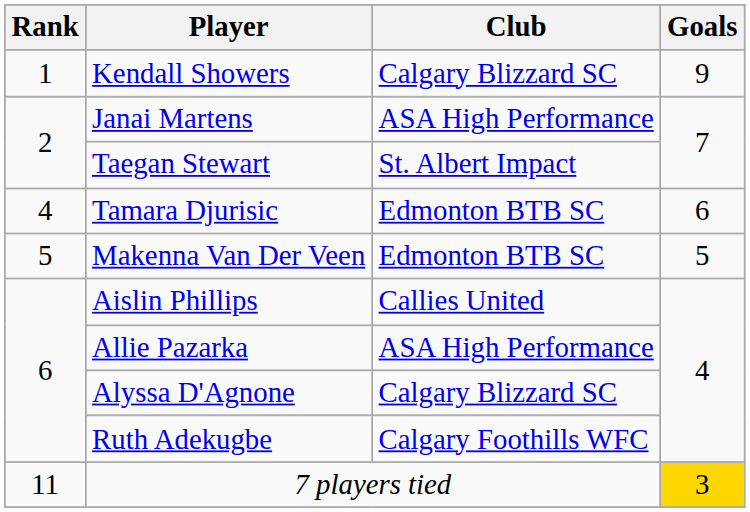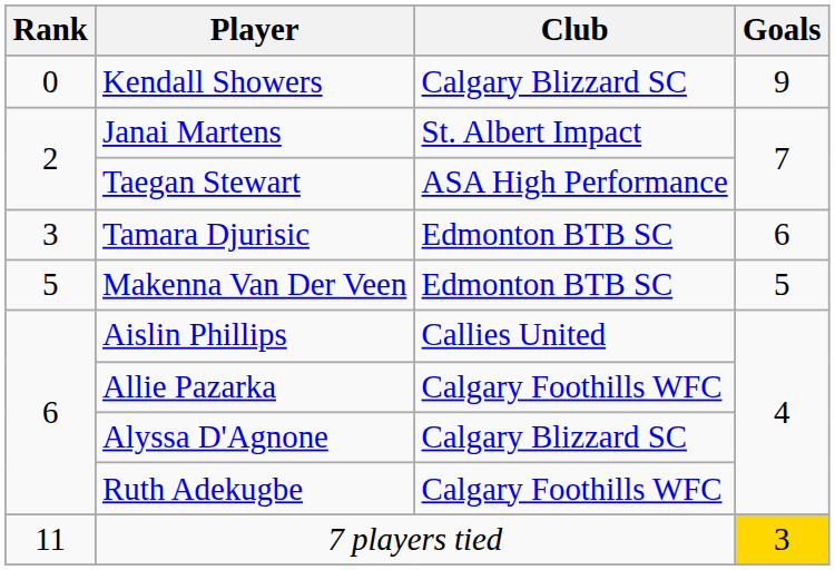 <table class="wikitable" style="text-align:center">
 <tr>
 <th>Rank</th>
 <th>Player</th>
 <th>Club</th>
 <th>Goals</th>
 </tr>
 <tr>
-<td>1</td>
+<td>0</td>
 <td style="text-align:left"> <a href='#'>Kendall Showers</a></td>
 <td style="text-align:left"><a href='#'>Calgary Blizzard SC</a></td>
 <td>9</td>
 </tr>
 <tr>
 <td rowspan=2>2</td>
 <td style="text-align:left"> <a href='#'>Janai Martens</a></td>
-<td style="text-align:left"><a href='#'>ASA High Performance</a></td>
+<td style="text-align:left"><a href='#'>St. Albert Impact</a></td>
 <td rowspan=2>7</td>
 </tr>
 <tr>
 <td style="text-align:left"> <a href='#'>Taegan Stewart</a></td>
-<td style="text-align:left"><a href='#'>St. Albert Impact</a></td>
+<td style="text-align:left"><a href='#'>ASA High Performance</a></td>
 </tr>
 <tr>
-<td>4</td>
+<td>3</td>
 <td style="text-align:left"> <a href='#'>Tamara Djurisic</a></td>
 <td style="text-align:left"><a href='#'>Edmonton BTB SC</a></td>
 <td>6</td>
 </tr>
 <tr>
 <td>5</td>
 <td style="text-align:left"> <a href='#'>Makenna Van Der Veen</a></td>
 <td style="text-align:left"><a href='#'>Edmonton BTB SC</a></td>
 <td>5</td>
 </tr>
 <tr>
 <td rowspan="4">6</td>
 <td style="text-align:left"> <a href='#'>Aislin Phillips</a></td>
 <td style="text-align:left"><a href='#'>Callies United</a></td>
 <td rowspan="4">4</td>
 </tr>
 <tr>
 <td style="text-align:left"> <a href='#'>Allie Pazarka</a></td>
-<td style="text-align:left"><a href='#'>ASA High Performance</a></td>
+<td style="text-align:left"><a href='#'>Calgary Foothills WFC</a></td>
 </tr>
 <tr>
 <td style="text-align:left"> <a href='#'>Alyssa D'Agnone</a></td>
 <td style="text-align:left"><a href='#'>Calgary Blizzard SC</a></td>
 </tr>
 <tr>
 <td style="text-align:left"> <a href='#'>Ruth Adekugbe</a></td>
 <td style="text-align:left"><a href='#'>Calgary Foothills WFC</a></td>
 </tr>
 <tr>
 <td style="text-align:center">11</td>
 <td style="text-align:center" colspan="2"><em>7 players tied</em></td>
 <td style="background: gold; text-align:center">3</td>
 </tr>
 </table>
